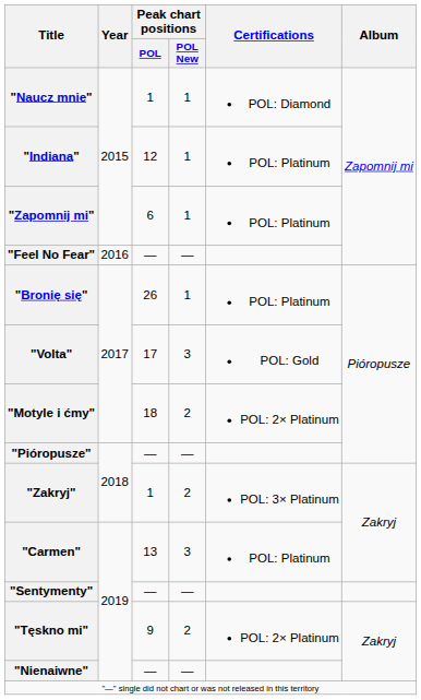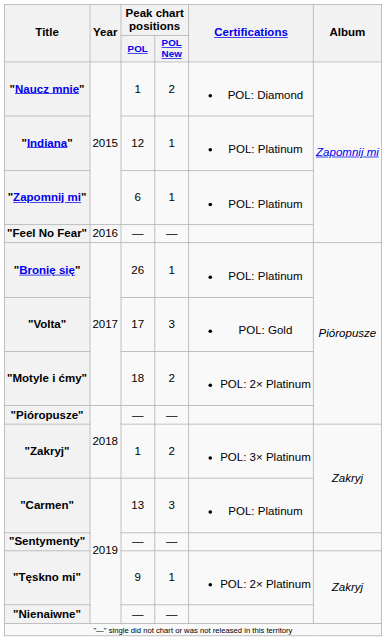 <table class="wikitable plainrowheaders" style="text-align:center;">
 <tr>
 <th scope="col" rowspan=2>Title</th>
 <th scope="col" rowspan=2>Year</th>
 <th scope="col" colspan=2>Peak chart positions</th>
 <th scope="col" rowspan=2><a href='#'>Certifications</a></th>
 <th scope="col" rowspan=2>Album</th>
 </tr>
 <tr>
 <th scope="col" style="width:3em;font-size:85%;"><a href='#'>POL</a><br></th>
 <th scope="col" style="width:3em;font-size:85%;"><a href='#'>POL<br>New</a><br></th>
 </tr>
 <tr>
 <th scope="row">"<a href='#'>Naucz mnie</a>"</th>
 <td rowspan=3>2015</td>
 <td>1</td>
-<td>1</td>
+<td>2</td>
 <td><br><ul><li>POL: Diamond</li></ul></td>
 <td rowspan=4><em><a href='#'>Zapomnij mi</a></em></td>
 </tr>
 <tr>
 <th scope="row">"<a href='#'>Indiana</a>"</th>
 <td>12</td>
 <td>1</td>
 <td><br><ul><li>POL: Platinum</li></ul></td>
 </tr>
 <tr>
 <th scope="row">"<a href='#'>Zapomnij mi</a>"</th>
 <td>6</td>
 <td>1</td>
 <td><br><ul><li>POL: Platinum</li></ul></td>
 </tr>
 <tr>
 <th scope="row">"Feel No Fear"</th>
 <td>2016</td>
 <td>—</td>
 <td>—</td>
 <td></td>
 </tr>
 <tr>
 <th scope="row">"<a href='#'>Bronię się</a>"</th>
 <td rowspan="3">2017</td>
 <td>26</td>
 <td>1</td>
 <td><br><ul><li>POL: Platinum</li></ul></td>
 <td rowspan="4"><em>Pióropusze</em></td>
 </tr>
 <tr>
 <th scope="row">"Volta"</th>
 <td>17</td>
 <td>3</td>
 <td><br><ul><li>POL: Gold</li></ul></td>
 </tr>
 <tr>
 <th scope="row">"Motyle i ćmy"</th>
 <td>18</td>
 <td>2</td>
 <td><br><ul><li>POL: 2× Platinum</li></ul></td>
 </tr>
 <tr>
 <th scope="row">"Pióropusze"</th>
 <td rowspan="2">2018</td>
 <td>—</td>
 <td>—</td>
 <td></td>
 </tr>
 <tr>
 <th scope="row">"Zakryj"</th>
 <td>1</td>
 <td>2</td>
 <td><br><ul><li>POL: 3× Platinum</li></ul></td>
 <td rowspan="2"><em>Zakryj</em></td>
 </tr>
 <tr>
 <th scope="row">"Carmen"</th>
 <td rowspan="4">2019</td>
 <td>13</td>
 <td>3</td>
 <td><br><ul><li>POL: Platinum</li></ul></td>
 </tr>
 <tr>
 <th scope="row">"Sentymenty"</th>
 <td>—</td>
 <td>—</td>
 <td></td>
 <td></td>
 </tr>
 <tr>
 <th scope="row">"Tęskno mi"</th>
 <td>9</td>
-<td>2</td>
+<td>1</td>
 <td><br><ul><li>POL: 2× Platinum</li></ul></td>
 <td rowspan="2"><em>Zakryj</em></td>
 </tr>
 <tr>
 <th scope="row">"Nienaiwne"</th>
 <td>—</td>
 <td>—</td>
 <td></td>
 </tr>
 <tr>
 <td colspan="12" style="font-size:8pt;">"—" single did not chart or was not released in this territory</td>
 </tr>
 </table>
